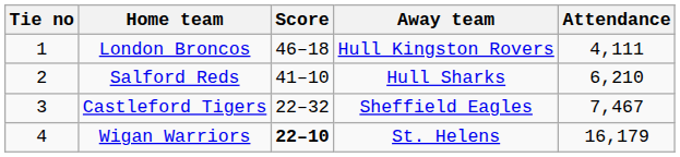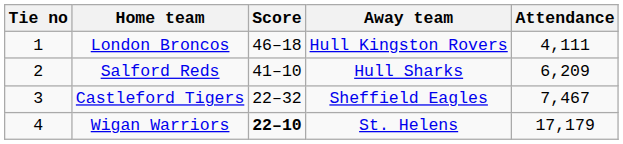 <table class="wikitable" style="text-align:center">
 <tr>
 <th>Tie no</th>
 <th>Home team</th>
 <th>Score</th>
 <th>Away team</th>
 <th>Attendance</th>
 </tr>
 <tr>
 <td>1</td>
 <td><a href='#'>London Broncos</a></td>
 <td>46–18</td>
 <td><a href='#'>Hull Kingston Rovers</a></td>
 <td>4,111</td>
 </tr>
 <tr>
 <td>2</td>
 <td><a href='#'>Salford Reds</a></td>
 <td>41–10</td>
 <td><a href='#'>Hull Sharks</a></td>
-<td>6,210</td>
+<td>6,209</td>
 </tr>
 <tr>
 <td>3</td>
 <td><a href='#'>Castleford Tigers</a></td>
 <td>22–32</td>
 <td><a href='#'>Sheffield Eagles</a></td>
 <td>7,467</td>
 </tr>
 <tr>
 <td>4</td>
 <td><a href='#'>Wigan Warriors</a></td>
 <td><strong>22–10</strong></td>
 <td><a href='#'>St. Helens</a></td>
-<td>16,179</td>
+<td>17,179</td>
 </tr>
 </table>
